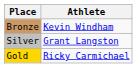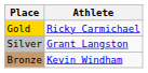 <table class="wikitable">
 <tr>
 <th>Place</th>
 <th>Athlete</th>
 </tr>
 <tr>
-<td style="background:#CC9966;">Bronze</td>
-<td><a href='#'>Kevin Windham</a></td>
+<td style="background:gold;">Gold</td>
+<td><a href='#'>Ricky Carmichael</a></td>
 </tr>
 <tr>
 <td style="background:silver;">Silver</td>
 <td><a href='#'>Grant Langston</a></td>
 </tr>
 <tr>
-<td style="background:gold;">Gold</td>
-<td><a href='#'>Ricky Carmichael</a></td>
+<td style="background:#CC9966;">Bronze</td>
+<td><a href='#'>Kevin Windham</a></td>
 </tr>
 </table>
